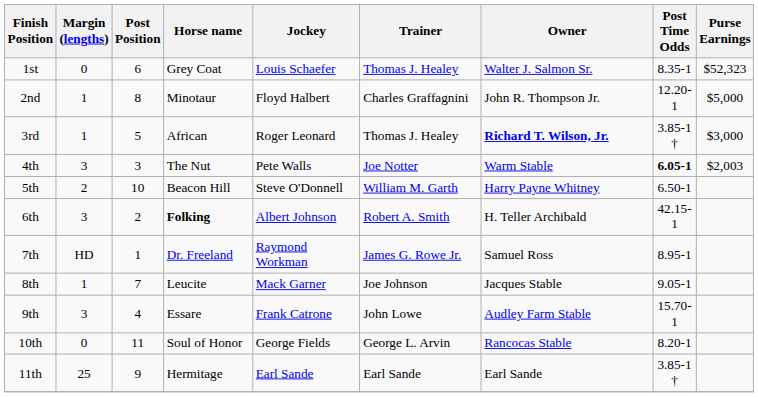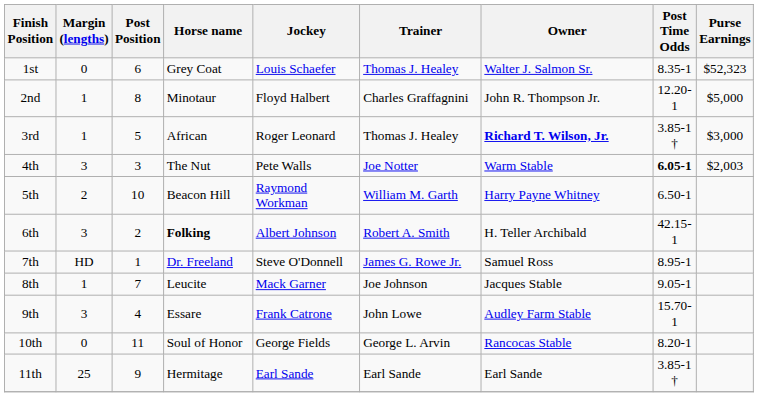 <table class="wikitable sortable" | border="2" cellpadding="1" style="border-collapse: collapse; font-size:90%">
 <tr>
 <th width="30px">Finish <br><span>Position</span></th>
 <th width="30px">Margin<br> <span>(<a href='#'>lengths</a>)</span></th>
 <th width="30px">Post<br><span>Position</span></th>
 <th width="90px">Horse name</th>
 <th width="110px">Jockey</th>
 <th width="125px">Trainer</th>
 <th width="180px">Owner</th>
 <th width="40px">Post<br><span>Time Odds</span></th>
 <th width="40px">Purse<br><span>Earnings</span></th>
 </tr>
 <tr>
 <td align=center>1<span>st</span></td>
 <td align=center>0</td>
 <td align=center>6</td>
 <td>Grey Coat</td>
 <td><a href='#'>Louis Schaefer</a></td>
 <td><a href='#'>Thomas J. Healey</a></td>
 <td><a href='#'>Walter J. Salmon Sr.</a></td>
 <td align=center>8.35-1</td>
 <td align=center>$52,323</td>
 </tr>
 <tr>
 <td align=center>2<span>nd</span></td>
 <td align=center>1</td>
 <td align=center>8</td>
 <td>Minotaur</td>
 <td>Floyd Halbert</td>
 <td>Charles Graffagnini</td>
 <td>John R. Thompson Jr.</td>
 <td align=center>12.20-1</td>
 <td align=center>$5,000</td>
 </tr>
 <tr>
 <td align=center>3<span>rd</span></td>
 <td align=center>1</td>
 <td align=center>5</td>
 <td>African</td>
 <td>Roger Leonard</td>
 <td>Thomas J. Healey</td>
 <td><strong><a href='#'>Richard T. Wilson, Jr.</a></strong></td>
 <td align=center>3.85-1 †</td>
 <td align=center>$3,000</td>
 </tr>
 <tr>
 <td align=center>4<span>th</span></td>
 <td align=center>3</td>
 <td align=center>3</td>
 <td>The Nut</td>
 <td>Pete Walls</td>
 <td><a href='#'>Joe Notter</a></td>
 <td><a href='#'>Warm Stable</a></td>
 <td align=center><strong>6.05-1</strong></td>
 <td align=center>$2,003</td>
 </tr>
 <tr>
 <td align=center>5<span>th</span></td>
 <td align=center>2</td>
 <td align=center>10</td>
 <td>Beacon Hill</td>
-<td>Steve O'Donnell</td>
+<td><a href='#'>Raymond Workman</a></td>
 <td><a href='#'>William M. Garth</a></td>
 <td><a href='#'>Harry Payne Whitney</a></td>
 <td align=center>6.50-1</td>
 <td></td>
 </tr>
 <tr>
 <td align=center>6<span>th</span></td>
 <td align=center>3</td>
 <td align=center>2</td>
 <td><strong>Folking</strong></td>
 <td><a href='#'>Albert Johnson</a></td>
 <td><a href='#'>Robert A. Smith</a></td>
 <td>H. Teller Archibald</td>
 <td align=center>42.15-1</td>
 <td></td>
 </tr>
 <tr>
 <td align=center>7<span>th</span></td>
 <td align=center>HD</td>
 <td align=center>1</td>
 <td><a href='#'>Dr. Freeland</a></td>
-<td><a href='#'>Raymond Workman</a></td>
+<td>Steve O'Donnell</td>
 <td><a href='#'>James G. Rowe Jr.</a></td>
 <td>Samuel Ross</td>
 <td align=center>8.95-1</td>
 <td></td>
 </tr>
 <tr>
 <td align=center>8<span>th</span></td>
 <td align=center>1</td>
 <td align=center>7</td>
 <td>Leucite</td>
 <td><a href='#'>Mack Garner</a></td>
 <td>Joe Johnson</td>
 <td>Jacques Stable</td>
 <td align=center>9.05-1</td>
 <td></td>
 </tr>
 <tr>
 <td align=center>9<span>th</span></td>
 <td align=center>3</td>
 <td align=center>4</td>
 <td>Essare</td>
 <td><a href='#'>Frank Catrone</a></td>
 <td>John Lowe</td>
 <td><a href='#'>Audley Farm Stable</a></td>
 <td align=center>15.70-1</td>
 <td></td>
 </tr>
 <tr>
 <td align=center>10<span>th</span></td>
 <td align=center>0</td>
 <td align=center>11</td>
 <td>Soul of Honor</td>
 <td>George Fields</td>
 <td>George L. Arvin</td>
 <td><a href='#'>Rancocas Stable</a></td>
 <td align=center>8.20-1</td>
 <td></td>
 </tr>
 <tr>
 <td align=center>11<span>th</span></td>
 <td align=center>25</td>
 <td align=center>9</td>
 <td>Hermitage</td>
 <td><a href='#'>Earl Sande</a></td>
 <td>Earl Sande</td>
 <td>Earl Sande</td>
 <td align=center>3.85-1 †</td>
 <td></td>
 </tr>
 <tr>
 </tr>
 </table>
